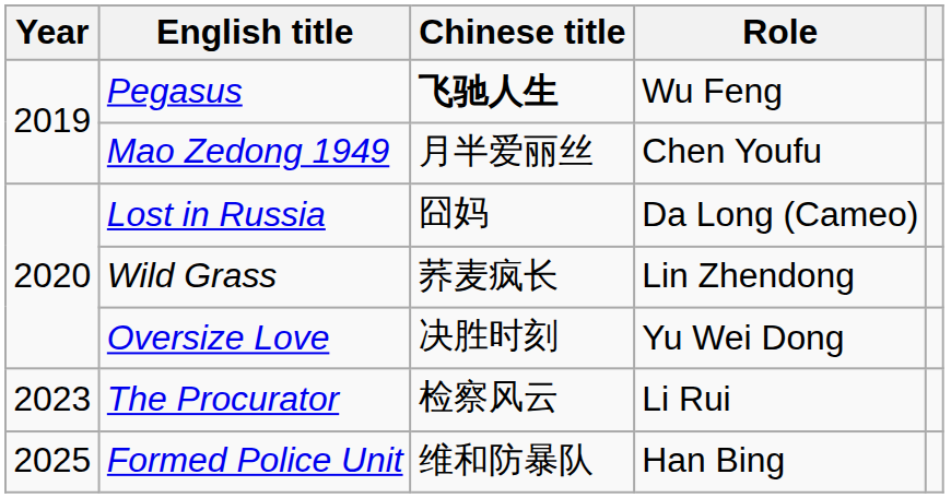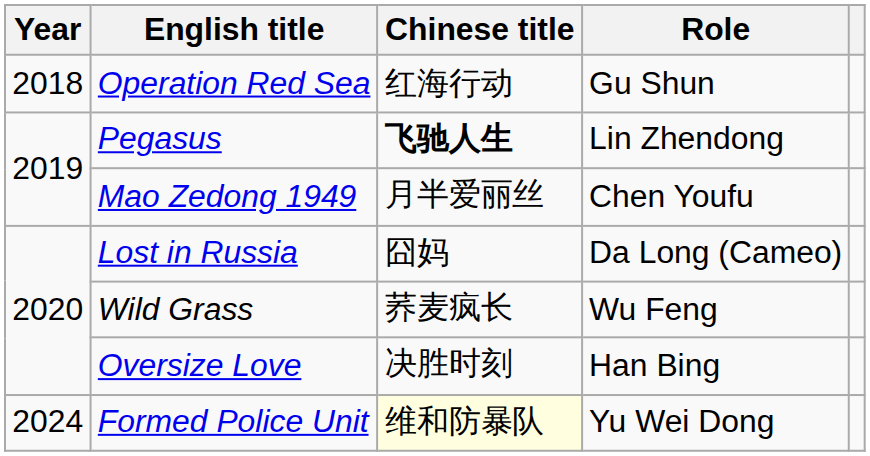 <table class="wikitable sortable">
 <tr>
 <th>Year</th>
 <th>English title</th>
 <th>Chinese title</th>
 <th>Role</th>
 <th ! class="unsortable"></th>
 </tr>
 <tr>
+<td rowspan=1>2018</td>
+<td><em><a href='#'>Operation Red Sea</a></em></td>
+<td>红海行动</td>
+<td>Gu Shun</td>
+<td></td>
+</tr>
+<tr>
 <td rowspan=2>2019</td>
 <td><em><a href='#'>Pegasus</a></em></td>
 <td><strong>飞驰人生</strong></td>
-<td>Wu Feng</td>
+<td>Lin Zhendong</td>
 <td></td>
 </tr>
 <tr>
 <td><em><a href='#'>Mao Zedong 1949</a></em></td>
 <td>月半爱丽丝</td>
 <td>Chen Youfu</td>
 <td></td>
 </tr>
 <tr>
 <td rowspan=3>2020</td>
 <td><em><a href='#'>Lost in Russia</a></em></td>
 <td>囧妈</td>
 <td>Da Long (Cameo)</td>
 <td></td>
 </tr>
 <tr>
 <td><em>Wild Grass</em></td>
 <td>荞麦疯长</td>
-<td>Lin Zhendong</td>
+<td>Wu Feng</td>
 <td></td>
 </tr>
 <tr>
 <td><em><a href='#'>Oversize Love</a></em></td>
 <td>决胜时刻</td>
+<td>Han Bing</td>
+<td></td>
+</tr>
+<tr>
+<td rowspan="1">2024</td>
+<td><em><a href='#'>Formed Police Unit</a></em></td>
+<td style="background: lightyellow;">维和防暴队</td>
 <td>Yu Wei Dong</td>
 <td></td>
 </tr>
-<tr>
-<td>2023</td>
-<td><em><a href='#'>The Procurator</a></em></td>
-<td>检察风云</td>
-<td>Li Rui</td>
-<td></td>
-</tr>
-<tr>
-<td rowspan="1">2025</td>
-<td><em><a href='#'>Formed Police Unit</a></em></td>
-<td>维和防暴队</td>
-<td>Han Bing</td>
-<td></td>
-</tr>
 </table>
